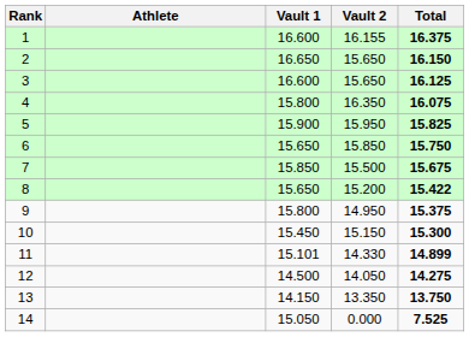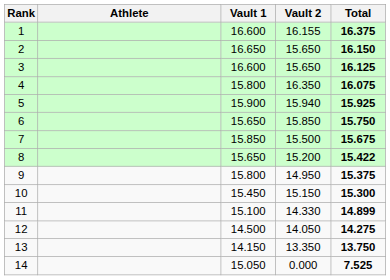 <table class=wikitable style="text-align:center">
 <tr>
 <th width=40>Rank</th>
 <th width=250>Athlete</th>
 <th width=70>Vault 1</th>
 <th width=70>Vault 2</th>
 <th width=70>Total</th>
 </tr>
 <tr bgcolor="ccffcc">
 <td>1</td>
 <td align=left></td>
 <td>16.600</td>
 <td>16.155</td>
 <td><strong>16.375</strong></td>
 </tr>
 <tr bgcolor="ccffcc">
 <td>2</td>
 <td align=left></td>
 <td>16.650</td>
 <td>15.650</td>
 <td><strong>16.150</strong></td>
 </tr>
 <tr bgcolor="ccffcc">
 <td>3</td>
 <td align=left></td>
 <td>16.600</td>
 <td>15.650</td>
 <td><strong>16.125</strong></td>
 </tr>
 <tr bgcolor="ccffcc">
 <td>4</td>
 <td align=left></td>
 <td>15.800</td>
 <td>16.350</td>
 <td><strong>16.075</strong></td>
 </tr>
 <tr bgcolor="ccffcc">
 <td>5</td>
 <td align=left></td>
 <td>15.900</td>
-<td>15.950</td>
-<td><strong>15.825</strong></td>
+<td>15.940</td>
+<td><strong>15.925</strong></td>
 </tr>
 <tr bgcolor="ccffcc">
 <td>6</td>
 <td align=left></td>
 <td>15.650</td>
 <td>15.850</td>
 <td><strong>15.750</strong></td>
 </tr>
 <tr bgcolor="ccffcc">
 <td>7</td>
 <td align=left></td>
 <td>15.850</td>
 <td>15.500</td>
 <td><strong>15.675</strong></td>
 </tr>
 <tr bgcolor="ccffcc">
 <td>8</td>
 <td align=left></td>
 <td>15.650</td>
 <td>15.200</td>
 <td><strong>15.422</strong></td>
 </tr>
 <tr>
 <td>9</td>
 <td align=left></td>
 <td>15.800</td>
 <td>14.950</td>
 <td><strong>15.375</strong></td>
 </tr>
 <tr>
 <td>10</td>
 <td align=left></td>
 <td>15.450</td>
 <td>15.150</td>
 <td><strong>15.300</strong></td>
 </tr>
 <tr>
 <td>11</td>
 <td align=left></td>
-<td>15.101</td>
+<td>15.100</td>
 <td>14.330</td>
 <td><strong>14.899</strong></td>
 </tr>
 <tr>
 <td>12</td>
 <td align=left></td>
 <td>14.500</td>
 <td>14.050</td>
 <td><strong>14.275</strong></td>
 </tr>
 <tr>
 <td>13</td>
 <td align=left></td>
 <td>14.150</td>
 <td>13.350</td>
 <td><strong>13.750</strong></td>
 </tr>
 <tr>
 <td>14</td>
 <td align=left></td>
 <td>15.050</td>
 <td>0.000</td>
 <td><strong>7.525</strong></td>
 </tr>
 </table>
